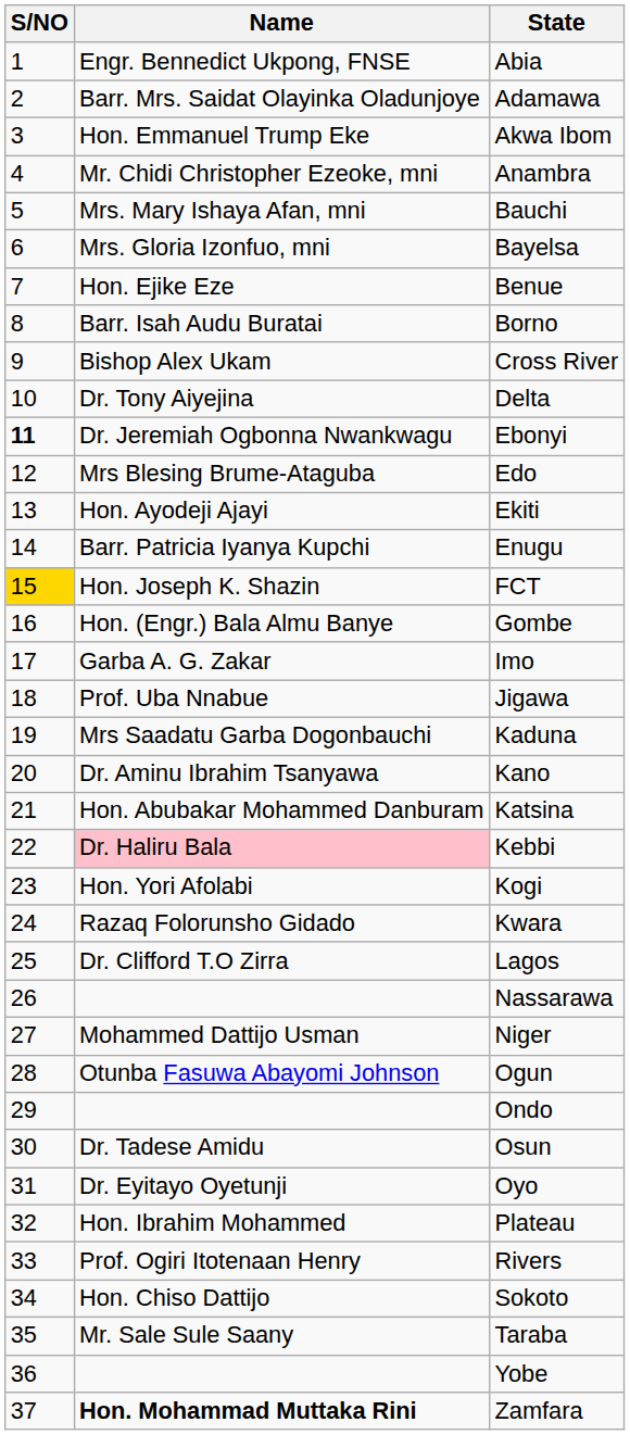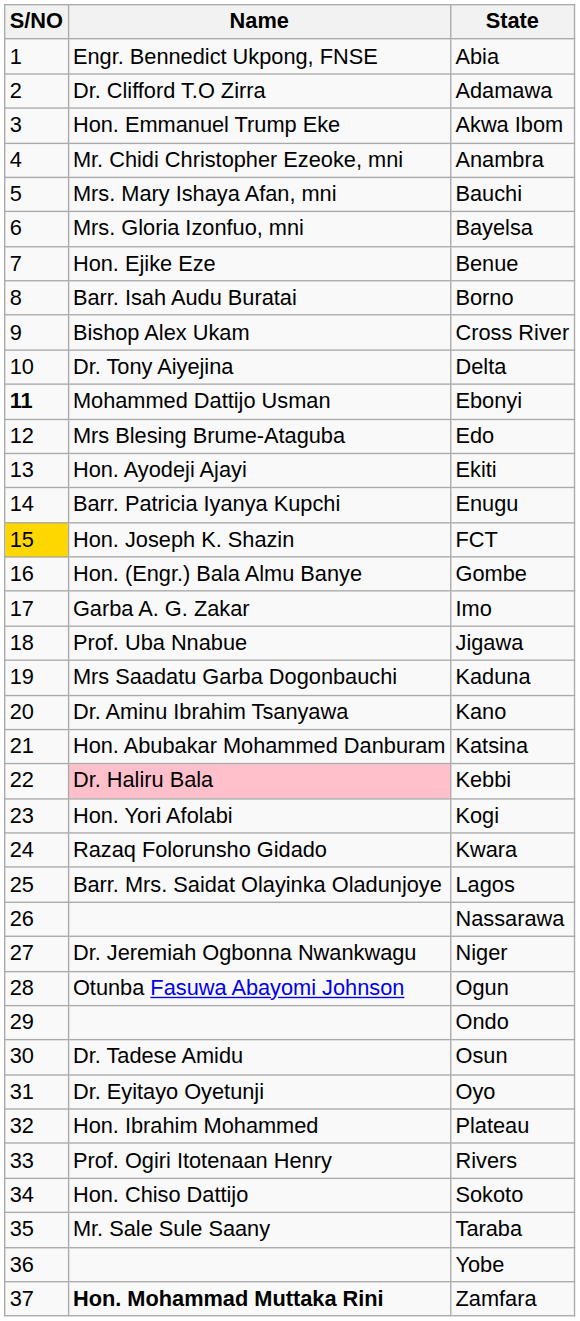 <table class="wikitable">
 <tr>
 <th>S/NO</th>
 <th>Name</th>
 <th>State</th>
 </tr>
 <tr>
 <td>1</td>
 <td>Engr. Bennedict Ukpong, FNSE</td>
 <td>Abia</td>
 </tr>
 <tr>
 <td>2</td>
-<td>Barr. Mrs. Saidat Olayinka Oladunjoye</td>
+<td>Dr. Clifford T.O Zirra</td>
 <td>Adamawa</td>
 </tr>
 <tr>
 <td>3</td>
 <td>Hon. Emmanuel Trump Eke</td>
 <td>Akwa Ibom</td>
 </tr>
 <tr>
 <td>4</td>
 <td>Mr. Chidi Christopher Ezeoke, mni</td>
 <td>Anambra</td>
 </tr>
 <tr>
 <td>5</td>
 <td>Mrs. Mary Ishaya Afan, mni</td>
 <td>Bauchi</td>
 </tr>
 <tr>
 <td>6</td>
 <td>Mrs. Gloria Izonfuo, mni</td>
 <td>Bayelsa</td>
 </tr>
 <tr>
 <td>7</td>
 <td>Hon. Ejike Eze</td>
 <td>Benue</td>
 </tr>
 <tr>
 <td>8</td>
 <td>Barr. Isah Audu Buratai</td>
 <td>Borno</td>
 </tr>
 <tr>
 <td>9</td>
 <td>Bishop Alex Ukam</td>
 <td>Cross River</td>
 </tr>
 <tr>
 <td>10</td>
 <td>Dr. Tony Aiyejina</td>
 <td>Delta</td>
 </tr>
 <tr>
 <td><strong>11</strong></td>
-<td>Dr. Jeremiah Ogbonna Nwankwagu</td>
+<td>Mohammed Dattijo Usman</td>
 <td>Ebonyi</td>
 </tr>
 <tr>
 <td>12</td>
 <td>Mrs Blesing Brume-Ataguba</td>
 <td>Edo</td>
 </tr>
 <tr>
 <td>13</td>
 <td>Hon. Ayodeji Ajayi</td>
 <td>Ekiti</td>
 </tr>
 <tr>
 <td>14</td>
 <td>Barr. Patricia Iyanya Kupchi</td>
 <td>Enugu</td>
 </tr>
 <tr>
 <td style="background: gold;">15</td>
 <td>Hon. Joseph K. Shazin</td>
 <td>FCT</td>
 </tr>
 <tr>
 <td>16</td>
 <td>Hon. (Engr.) Bala Almu Banye</td>
 <td>Gombe</td>
 </tr>
 <tr>
 <td>17</td>
 <td>Garba A. G. Zakar</td>
 <td>Imo</td>
 </tr>
 <tr>
 <td>18</td>
 <td>Prof.  Uba Nnabue</td>
 <td>Jigawa</td>
 </tr>
 <tr>
 <td>19</td>
 <td>Mrs Saadatu Garba Dogonbauchi</td>
 <td>Kaduna</td>
 </tr>
 <tr>
 <td>20</td>
 <td>Dr. Aminu Ibrahim Tsanyawa</td>
 <td>Kano</td>
 </tr>
 <tr>
 <td>21</td>
 <td>Hon. Abubakar Mohammed Danburam</td>
 <td>Katsina</td>
 </tr>
 <tr>
 <td>22</td>
 <td style="background: pink;">Dr. Haliru Bala</td>
 <td>Kebbi</td>
 </tr>
 <tr>
 <td>23</td>
 <td>Hon. Yori Afolabi</td>
 <td>Kogi</td>
 </tr>
 <tr>
 <td>24</td>
 <td>Razaq Folorunsho Gidado</td>
 <td>Kwara</td>
 </tr>
 <tr>
 <td>25</td>
-<td>Dr. Clifford T.O Zirra</td>
+<td>Barr. Mrs. Saidat Olayinka Oladunjoye</td>
 <td>Lagos</td>
 </tr>
 <tr>
 <td>26</td>
 <td></td>
 <td>Nassarawa</td>
 </tr>
 <tr>
 <td>27</td>
-<td>Mohammed Dattijo Usman</td>
+<td>Dr. Jeremiah Ogbonna Nwankwagu</td>
 <td>Niger</td>
 </tr>
 <tr>
 <td>28</td>
 <td>Otunba <a href='#'>Fasuwa Abayomi Johnson</a></td>
 <td>Ogun</td>
 </tr>
 <tr>
 <td>29</td>
 <td></td>
 <td>Ondo</td>
 </tr>
 <tr>
 <td>30</td>
 <td>Dr. Tadese Amidu</td>
 <td>Osun</td>
 </tr>
 <tr>
 <td>31</td>
 <td>Dr. Eyitayo Oyetunji</td>
 <td>Oyo</td>
 </tr>
 <tr>
 <td>32</td>
 <td>Hon. Ibrahim Mohammed</td>
 <td>Plateau</td>
 </tr>
 <tr>
 <td>33</td>
 <td>Prof. Ogiri Itotenaan Henry</td>
 <td>Rivers</td>
 </tr>
 <tr>
 <td>34</td>
 <td>Hon. Chiso Dattijo</td>
 <td>Sokoto</td>
 </tr>
 <tr>
 <td>35</td>
 <td>Mr. Sale Sule Saany</td>
 <td>Taraba</td>
 </tr>
 <tr>
 <td>36</td>
 <td></td>
 <td>Yobe</td>
 </tr>
 <tr>
 <td>37</td>
 <td><strong>Hon. Mohammad Muttaka Rini</strong></td>
 <td>Zamfara</td>
 </tr>
 </table>
